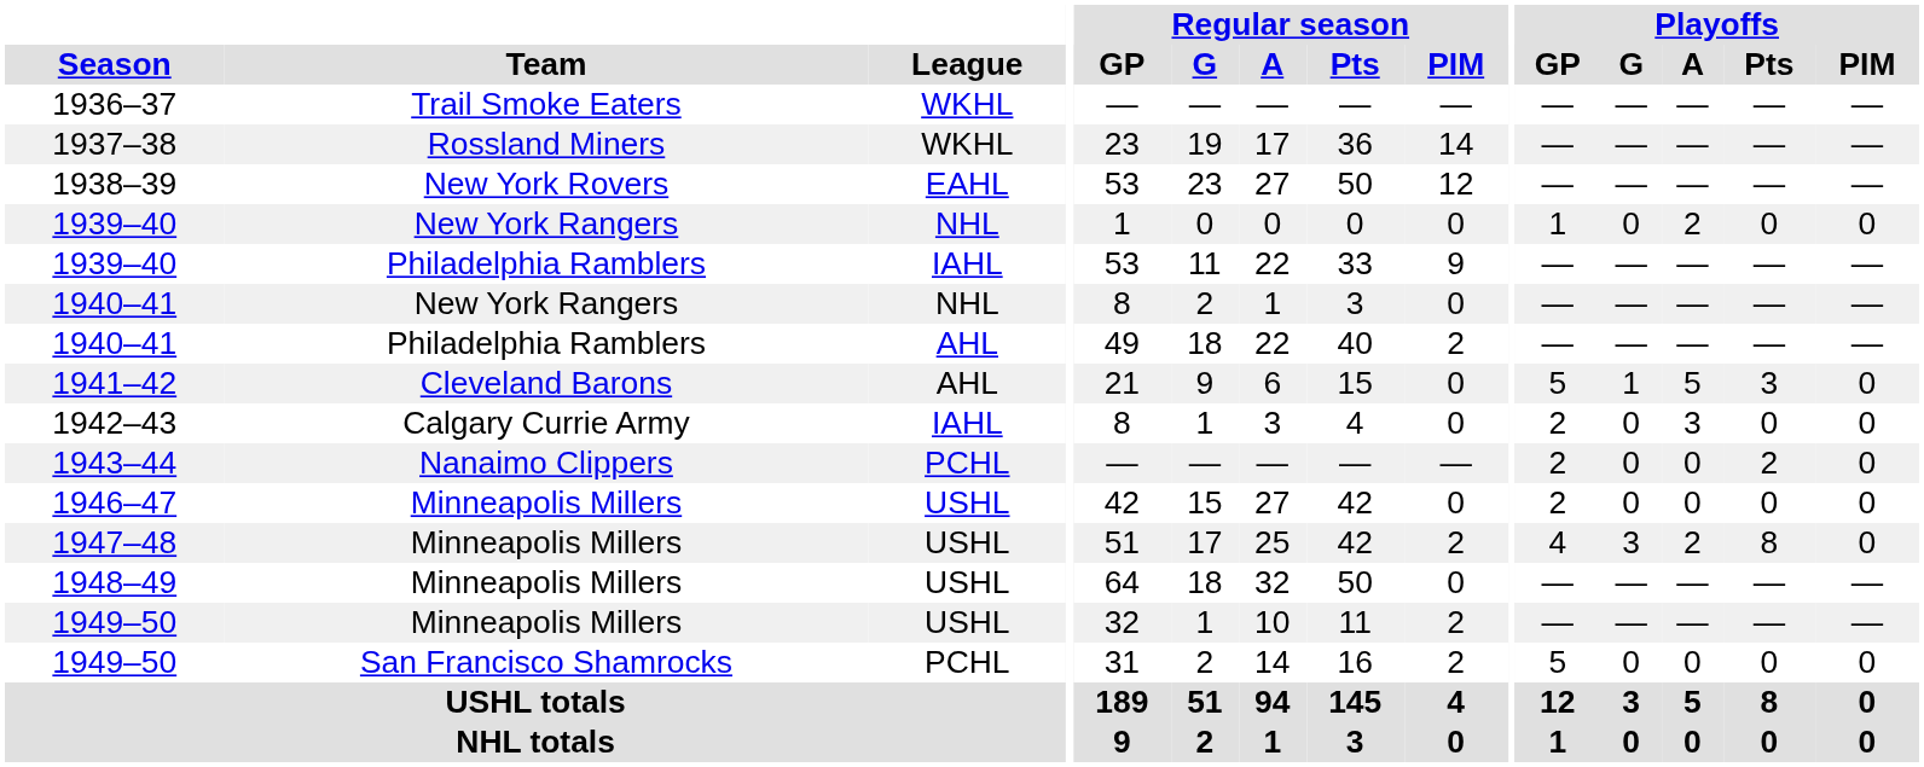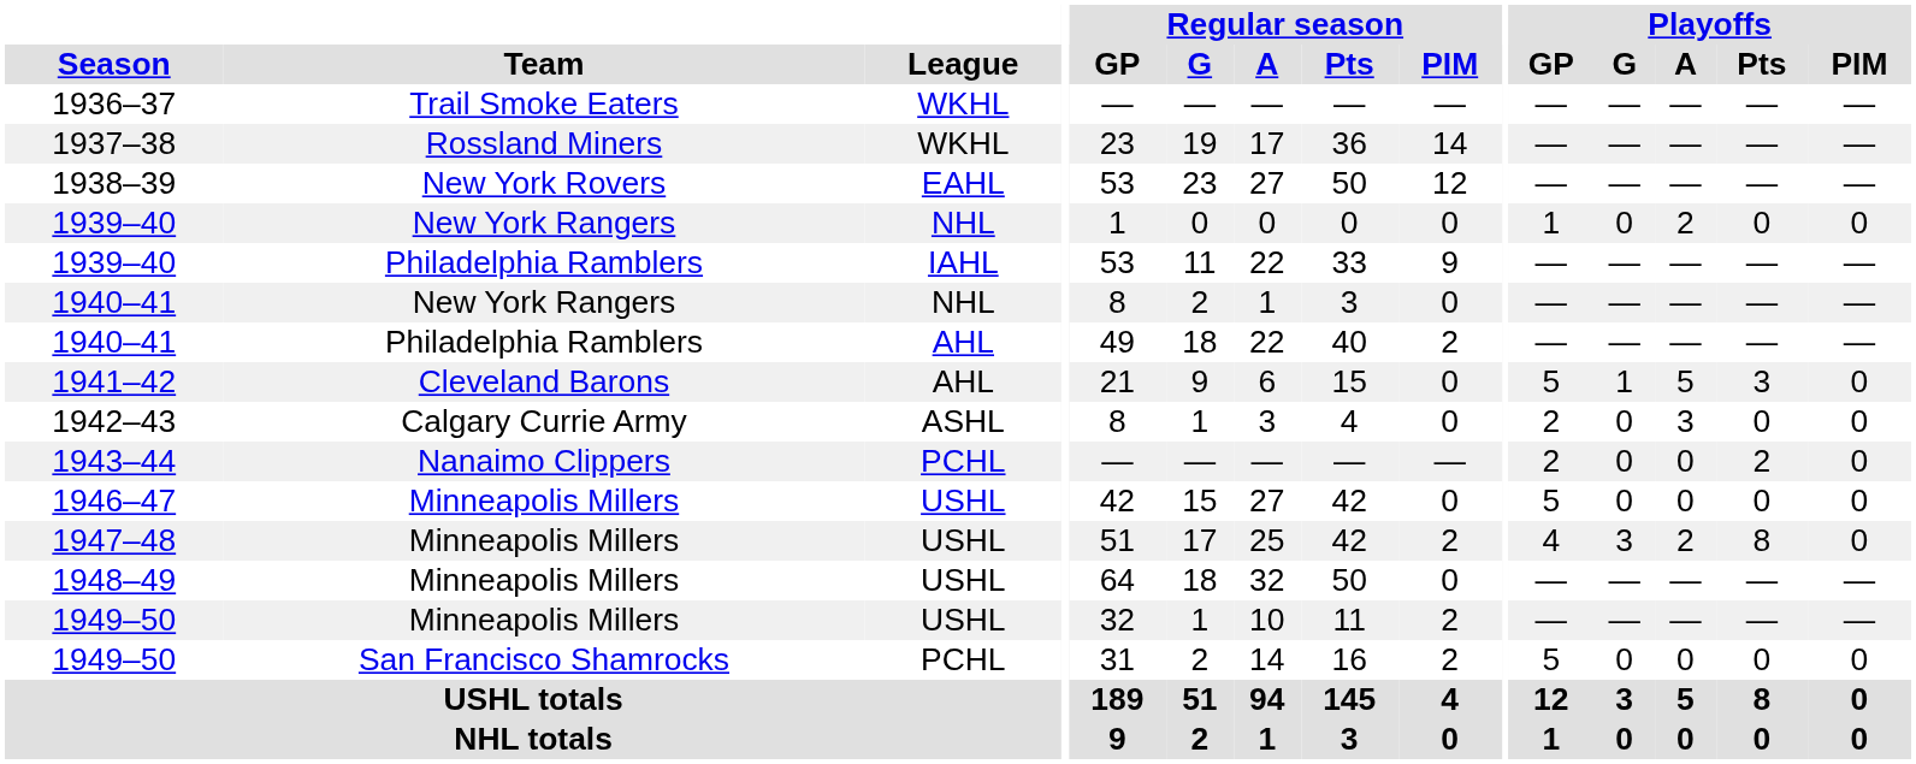 <table border="0" cellpadding="1" cellspacing="0" style="text-align:center; width:60em">
 <tr bgcolor="#e0e0e0">
 <th colspan="3" bgcolor="#ffffff"></th>
 <th rowspan="100" bgcolor="#ffffff"></th>
 <th colspan="5"><a href='#'>Regular season</a></th>
 <th rowspan="100" bgcolor="#ffffff"></th>
 <th colspan="5"><a href='#'>Playoffs</a></th>
 </tr>
 <tr bgcolor="#e0e0e0">
 <th><a href='#'>Season</a></th>
 <th>Team</th>
 <th>League</th>
 <th>GP</th>
 <th><a href='#'>G</a></th>
 <th><a href='#'>A</a></th>
 <th><a href='#'>Pts</a></th>
 <th><a href='#'>PIM</a></th>
 <th>GP</th>
 <th>G</th>
 <th>A</th>
 <th>Pts</th>
 <th>PIM</th>
 </tr>
 <tr>
 <td>1936–37</td>
 <td><a href='#'>Trail Smoke Eaters</a></td>
 <td><a href='#'>WKHL</a></td>
 <td>—</td>
 <td>—</td>
 <td>—</td>
 <td>—</td>
 <td>—</td>
 <td>—</td>
 <td>—</td>
 <td>—</td>
 <td>—</td>
 <td>—</td>
 </tr>
 <tr bgcolor="#f0f0f0">
 <td>1937–38</td>
 <td><a href='#'>Rossland Miners</a></td>
 <td>WKHL</td>
 <td>23</td>
 <td>19</td>
 <td>17</td>
 <td>36</td>
 <td>14</td>
 <td>—</td>
 <td>—</td>
 <td>—</td>
 <td>—</td>
 <td>—</td>
 </tr>
 <tr>
 <td>1938–39</td>
 <td><a href='#'>New York Rovers</a></td>
 <td><a href='#'>EAHL</a></td>
 <td>53</td>
 <td>23</td>
 <td>27</td>
 <td>50</td>
 <td>12</td>
 <td>—</td>
 <td>—</td>
 <td>—</td>
 <td>—</td>
 <td>—</td>
 </tr>
 <tr bgcolor="#f0f0f0">
 <td><a href='#'>1939–40</a></td>
 <td><a href='#'>New York Rangers</a></td>
 <td><a href='#'>NHL</a></td>
 <td>1</td>
 <td>0</td>
 <td>0</td>
 <td>0</td>
 <td>0</td>
 <td>1</td>
 <td>0</td>
 <td>2</td>
 <td>0</td>
 <td>0</td>
 </tr>
 <tr>
 <td><a href='#'>1939–40</a></td>
 <td><a href='#'>Philadelphia Ramblers</a></td>
 <td><a href='#'>IAHL</a></td>
 <td>53</td>
 <td>11</td>
 <td>22</td>
 <td>33</td>
 <td>9</td>
 <td>—</td>
 <td>—</td>
 <td>—</td>
 <td>—</td>
 <td>—</td>
 </tr>
 <tr bgcolor="#f0f0f0">
 <td><a href='#'>1940–41</a></td>
 <td>New York Rangers</td>
 <td>NHL</td>
 <td>8</td>
 <td>2</td>
 <td>1</td>
 <td>3</td>
 <td>0</td>
 <td>—</td>
 <td>—</td>
 <td>—</td>
 <td>—</td>
 <td>—</td>
 </tr>
 <tr>
 <td><a href='#'>1940–41</a></td>
 <td>Philadelphia Ramblers</td>
 <td><a href='#'>AHL</a></td>
 <td>49</td>
 <td>18</td>
 <td>22</td>
 <td>40</td>
 <td>2</td>
 <td>—</td>
 <td>—</td>
 <td>—</td>
 <td>—</td>
 <td>—</td>
 </tr>
 <tr bgcolor="#f0f0f0">
 <td><a href='#'>1941–42</a></td>
 <td><a href='#'>Cleveland Barons</a></td>
 <td>AHL</td>
 <td>21</td>
 <td>9</td>
 <td>6</td>
 <td>15</td>
 <td>0</td>
 <td>5</td>
 <td>1</td>
 <td>5</td>
 <td>3</td>
 <td>0</td>
 </tr>
 <tr>
 <td>1942–43</td>
 <td>Calgary Currie Army</td>
-<td><a href='#'>IAHL</a></td>
+<td>ASHL</td>
 <td>8</td>
 <td>1</td>
 <td>3</td>
 <td>4</td>
 <td>0</td>
 <td>2</td>
 <td>0</td>
 <td>3</td>
 <td>0</td>
 <td>0</td>
 </tr>
 <tr bgcolor="#f0f0f0">
 <td><a href='#'>1943–44</a></td>
 <td><a href='#'>Nanaimo Clippers</a></td>
 <td><a href='#'>PCHL</a></td>
 <td>—</td>
 <td>—</td>
 <td>—</td>
 <td>—</td>
 <td>—</td>
 <td>2</td>
 <td>0</td>
 <td>0</td>
 <td>2</td>
 <td>0</td>
 </tr>
 <tr>
 <td><a href='#'>1946–47</a></td>
 <td><a href='#'>Minneapolis Millers</a></td>
 <td><a href='#'>USHL</a></td>
 <td>42</td>
 <td>15</td>
 <td>27</td>
 <td>42</td>
 <td>0</td>
-<td>2</td>
+<td>5</td>
 <td>0</td>
 <td>0</td>
 <td>0</td>
 <td>0</td>
 </tr>
 <tr bgcolor="#f0f0f0">
 <td><a href='#'>1947–48</a></td>
 <td>Minneapolis Millers</td>
 <td>USHL</td>
 <td>51</td>
 <td>17</td>
 <td>25</td>
 <td>42</td>
 <td>2</td>
 <td>4</td>
 <td>3</td>
 <td>2</td>
 <td>8</td>
 <td>0</td>
 </tr>
 <tr>
 <td><a href='#'>1948–49</a></td>
 <td>Minneapolis Millers</td>
 <td>USHL</td>
 <td>64</td>
 <td>18</td>
 <td>32</td>
 <td>50</td>
 <td>0</td>
 <td>—</td>
 <td>—</td>
 <td>—</td>
 <td>—</td>
 <td>—</td>
 </tr>
 <tr bgcolor="#f0f0f0">
 <td><a href='#'>1949–50</a></td>
 <td>Minneapolis Millers</td>
 <td>USHL</td>
 <td>32</td>
 <td>1</td>
 <td>10</td>
 <td>11</td>
 <td>2</td>
 <td>—</td>
 <td>—</td>
 <td>—</td>
 <td>—</td>
 <td>—</td>
 </tr>
 <tr>
 <td><a href='#'>1949–50</a></td>
 <td><a href='#'>San Francisco Shamrocks</a></td>
 <td>PCHL</td>
 <td>31</td>
 <td>2</td>
 <td>14</td>
 <td>16</td>
 <td>2</td>
 <td>5</td>
 <td>0</td>
 <td>0</td>
 <td>0</td>
 <td>0</td>
 </tr>
 <tr bgcolor="#e0e0e0">
 <th colspan="3">USHL totals</th>
 <th>189</th>
 <th>51</th>
 <th>94</th>
 <th>145</th>
 <th>4</th>
 <th>12</th>
 <th>3</th>
 <th>5</th>
 <th>8</th>
 <th>0</th>
 </tr>
 <tr bgcolor="#e0e0e0">
 <th colspan="3">NHL totals</th>
 <th>9</th>
 <th>2</th>
 <th>1</th>
 <th>3</th>
 <th>0</th>
 <th>1</th>
 <th>0</th>
 <th>0</th>
 <th>0</th>
 <th>0</th>
 </tr>
 </table>
